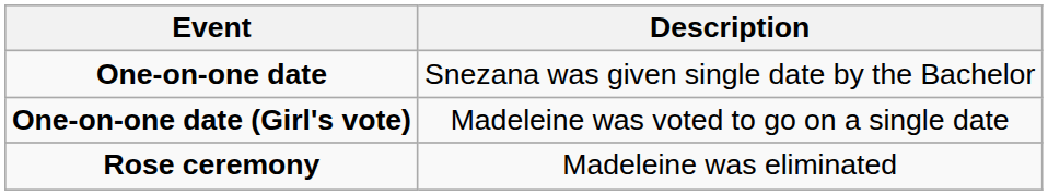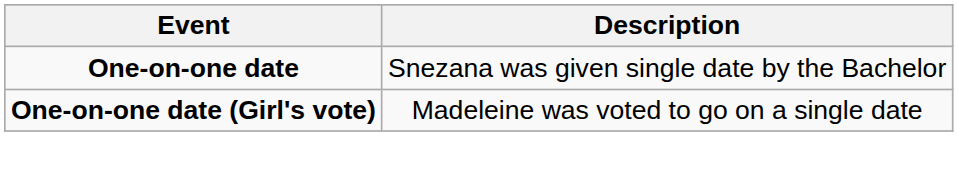 <table class="wikitable sortable" style="text-align:center;">
 <tr>
 <th>Event</th>
 <th>Description</th>
 </tr>
 <tr>
 <td><strong>One-on-one date</strong></td>
 <td>Snezana was given single date by the Bachelor</td>
 </tr>
 <tr>
 <td><strong>One-on-one date (Girl's vote)</strong></td>
 <td>Madeleine was voted to go on a single date</td>
 </tr>
-<tr>
-<td><strong>Rose ceremony</strong></td>
-<td>Madeleine was eliminated</td>
-</tr>
 </table>
